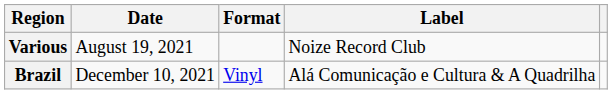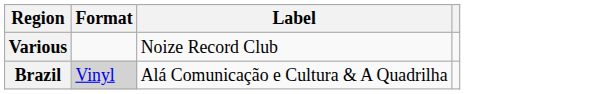 <table class="wikitable plainrowheaders">
 <tr>
 <th scope="col">Region</th>
-<th scope="col">Date</th>
 <th scope="col">Format</th>
 <th scope="col">Label</th>
 <th scope="col" class="unsortable"></th>
 </tr>
 <tr>
 <th scope="row">Various</th>
-<td>August 19, 2021</td>
 <td></td>
 <td>Noize Record Club</td>
 <td></td>
 </tr>
 <tr>
 <th scope="row">Brazil</th>
-<td>December 10, 2021</td>
-<td><a href='#'>Vinyl</a></td>
+<td style="background: lightgrey;"><a href='#'>Vinyl</a></td>
 <td>Alá Comunicação e Cultura & A Quadrilha</td>
 <td></td>
 </tr>
 </table>
